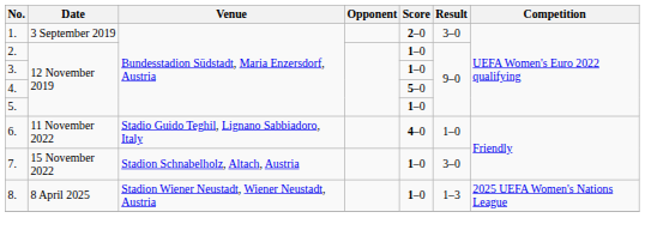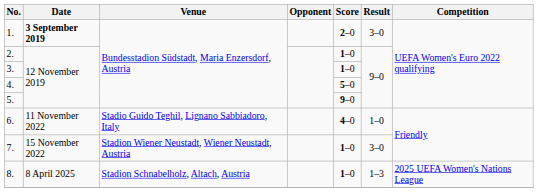 <table class="wikitable">
 <tr>
 <th>No.</th>
 <th>Date</th>
 <th>Venue</th>
 <th>Opponent</th>
 <th>Score</th>
 <th>Result</th>
 <th>Competition</th>
 </tr>
 <tr>
 <td>1.</td>
-<td>3 September 2019</td>
+<td><strong>3 September 2019</strong></td>
 <td rowspan=5><a href='#'>Bundesstadion Südstadt</a>, <a href='#'>Maria Enzersdorf</a>, <a href='#'>Austria</a></td>
 <td></td>
 <td align=center><strong>2</strong>–0</td>
 <td align=center>3–0</td>
 <td rowspan=5><a href='#'>UEFA Women's Euro 2022 qualifying</a></td>
 </tr>
 <tr>
 <td>2.</td>
 <td rowspan=4>12 November 2019</td>
 <td rowspan=4></td>
 <td align=center><strong>1</strong>–0</td>
 <td rowspan=4 align=center>9–0</td>
 </tr>
 <tr>
 <td>3.</td>
 <td align=center><strong>1</strong>–0</td>
 </tr>
 <tr>
 <td>4.</td>
 <td align=center><strong>5</strong>–0</td>
 </tr>
 <tr>
 <td>5.</td>
-<td align=center><strong>1</strong>–0</td>
+<td align=center><strong>9</strong>–0</td>
 </tr>
 <tr>
 <td>6.</td>
 <td>11 November 2022</td>
 <td><a href='#'>Stadio Guido Teghil</a>, <a href='#'>Lignano Sabbiadoro</a>, <a href='#'>Italy</a></td>
 <td></td>
 <td align=center><strong>4</strong>–0</td>
 <td align=center>1–0</td>
 <td rowspan=2><a href='#'>Friendly</a></td>
 </tr>
 <tr>
 <td>7.</td>
 <td>15 November 2022</td>
-<td><a href='#'>Stadion Schnabelholz</a>, <a href='#'>Altach</a>, <a href='#'>Austria</a></td>
+<td><a href='#'>Stadion Wiener Neustadt</a>, <a href='#'>Wiener Neustadt</a>, <a href='#'>Austria</a></td>
 <td></td>
 <td align=center><strong>1</strong>–0</td>
 <td align=center>3–0</td>
 </tr>
 <tr>
 <td>8.</td>
 <td>8 April 2025</td>
-<td><a href='#'>Stadion Wiener Neustadt</a>, <a href='#'>Wiener Neustadt</a>, <a href='#'>Austria</a></td>
+<td><a href='#'>Stadion Schnabelholz</a>, <a href='#'>Altach</a>, <a href='#'>Austria</a></td>
 <td></td>
 <td align=center><strong>1</strong>–0</td>
 <td align=center>1–3</td>
 <td><a href='#'>2025 UEFA Women's Nations League</a></td>
 </tr>
 <tr>
 </tr>
 </table>
